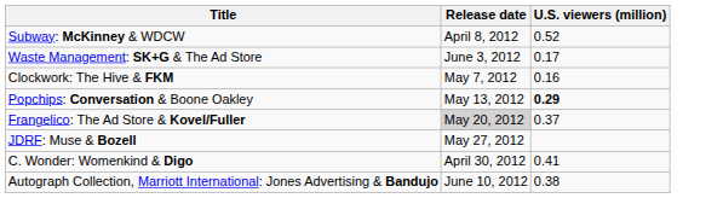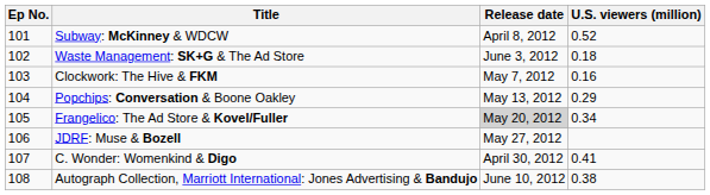 <table class="wikitable">
 <tr>
+<th>Ep No.</th>
 <th>Title</th>
 <th>Release date</th>
 <th>U.S. viewers (million)</th>
 </tr>
 <tr>
+<td>101</td>
 <td><a href='#'>Subway</a>: <strong>McKinney</strong> & WDCW</td>
 <td>April 8, 2012</td>
 <td>0.52</td>
 </tr>
 <tr>
+<td>102</td>
 <td><a href='#'>Waste Management</a>: <strong>SK+G</strong> & The Ad Store</td>
 <td>June 3, 2012</td>
-<td>0.17</td>
+<td>0.18</td>
 </tr>
 <tr>
+<td>103</td>
 <td>Clockwork: The Hive & <strong>FKM</strong></td>
 <td>May 7, 2012</td>
 <td>0.16</td>
 </tr>
 <tr>
+<td>104</td>
 <td><a href='#'>Popchips</a>: <strong>Conversation</strong> & Boone Oakley</td>
 <td>May 13, 2012</td>
-<td><strong>0.29</strong></td>
+<td>0.29</td>
 </tr>
 <tr>
+<td>105</td>
 <td><a href='#'>Frangelico</a>: The Ad Store & <strong>Kovel/Fuller</strong></td>
 <td style="background: lightgrey;">May 20, 2012</td>
-<td>0.37</td>
+<td>0.34</td>
 </tr>
 <tr>
+<td>106</td>
 <td><a href='#'>JDRF</a>: Muse & <strong>Bozell</strong></td>
 <td>May 27, 2012</td>
 <td></td>
 </tr>
 <tr>
+<td>107</td>
 <td>C. Wonder: Womenkind & <strong>Digo</strong></td>
 <td>April 30, 2012</td>
 <td>0.41</td>
 </tr>
 <tr>
+<td>108</td>
 <td>Autograph Collection, <a href='#'>Marriott International</a>: Jones Advertising & <strong>Bandujo</strong></td>
 <td>June 10, 2012</td>
 <td>0.38</td>
 </tr>
 </table>
